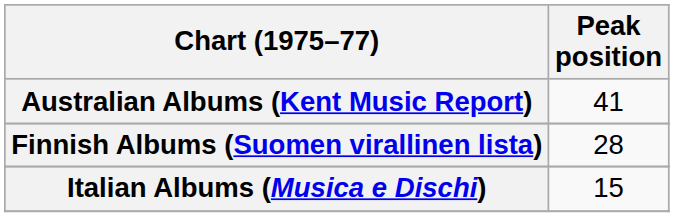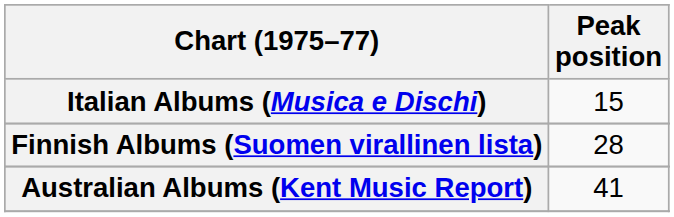 <table class="wikitable sortable plainrowheaders" style="text-align:center;">
 <tr>
 <th scope="col">Chart (1975–77)</th>
 <th scope="col">Peak<br>position</th>
 </tr>
 <tr>
-<th scope="row">Australian Albums (<a href='#'>Kent Music Report</a>)</th>
-<td>41</td>
+<th scope="row">Italian Albums (<em><a href='#'>Musica e Dischi</a></em>)</th>
+<td>15</td>
 </tr>
 <tr>
 </tr>
 <tr>
 <th scope="row">Finnish Albums (<a href='#'>Suomen virallinen lista</a>)</th>
 <td>28</td>
 </tr>
 <tr>
 </tr>
 <tr>
-<th scope="row">Italian Albums (<em><a href='#'>Musica e Dischi</a></em>)</th>
-<td>15</td>
+<th scope="row">Australian Albums (<a href='#'>Kent Music Report</a>)</th>
+<td>41</td>
 </tr>
 <tr>
 </tr>
 <tr>
 </tr>
 <tr>
 </tr>
 <tr>
 </tr>
 <tr>
 </tr>
 <tr>
 </tr>
 </table>
